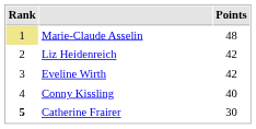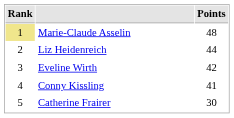 <table cellspacing="1" cellpadding="3" style="border:1px solid #AAAAAA;font-size:86%">
 <tr bgcolor="#E4E4E4">
 <th style="border-bottom:1px solid #AAAAAA" width=10>Rank</th>
 <th style="border-bottom:1px solid #AAAAAA" width=200></th>
 <th style="border-bottom:1px solid #AAAAAA" width=20>Points</th>
 </tr>
 <tr>
 <td align="center" style="background: khaki;">1</td>
 <td> <a href='#'>Marie-Claude Asselin</a></td>
 <td align=center>48</td>
 </tr>
 <tr>
 <td align="center">2</td>
 <td> <a href='#'>Liz Heidenreich</a></td>
-<td align=center>42</td>
+<td align=center>44</td>
 </tr>
 <tr>
 <td align="center">3</td>
 <td> <a href='#'>Eveline Wirth</a></td>
 <td align=center>42</td>
 </tr>
 <tr>
 <td align="center">4</td>
 <td> <a href='#'>Conny Kissling</a></td>
-<td align=center>40</td>
+<td align=center>41</td>
 </tr>
 <tr>
-<td align="center"><strong>5</strong></td>
+<td align="center">5</td>
 <td> <a href='#'>Catherine Frairer</a></td>
 <td align=center>30</td>
 </tr>
 </table>
